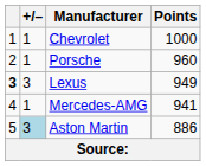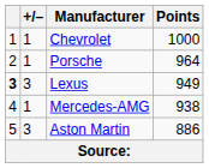 <table class="wikitable" style="font-size: 95%;">
 <tr>
 <th scope="col"></th>
 <th scope="col">+/–</th>
 <th scope="col">Manufacturer</th>
 <th scope="col">Points</th>
 </tr>
 <tr>
 <td align=center>1</td>
 <td align="left"> 1</td>
 <td> <a href='#'>Chevrolet</a></td>
 <td align=right>1000</td>
 </tr>
 <tr>
 <td align=center>2</td>
 <td align="left"> 1</td>
 <td> <a href='#'>Porsche</a></td>
-<td align=right>960</td>
+<td align=right>964</td>
 </tr>
 <tr>
 <td align=center><strong>3</strong></td>
 <td align="left"> 3</td>
 <td> <a href='#'>Lexus</a></td>
 <td align=right>949</td>
 </tr>
 <tr>
 <td align=center>4</td>
 <td align="left"> 1</td>
 <td> <a href='#'>Mercedes-AMG</a></td>
-<td align=right>941</td>
+<td align=right>938</td>
 </tr>
 <tr>
 <td align=center>5</td>
-<td align="left" style="background: lightblue;"> 3</td>
+<td align="left"> 3</td>
 <td> <a href='#'>Aston Martin</a></td>
 <td align=right>886</td>
 </tr>
 <tr>
 <th colspan=5>Source:</th>
 </tr>
 </table>
